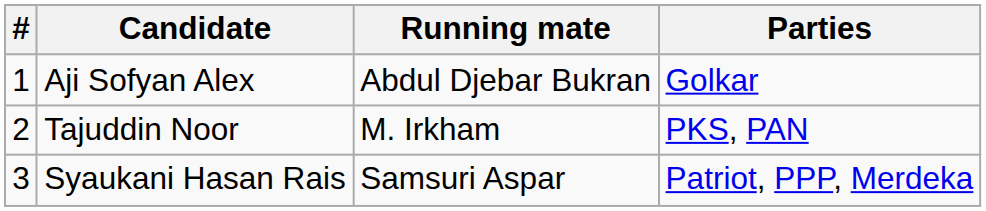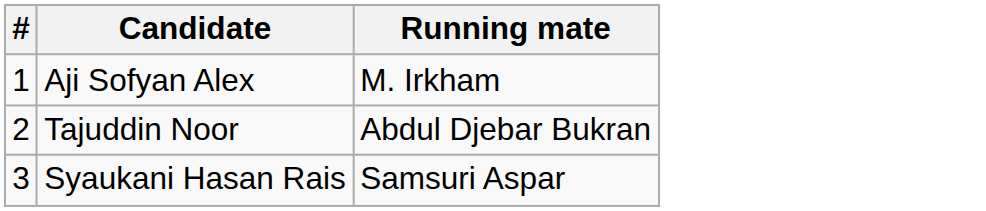 <table class="wikitable">
 <tr>
 <th>#</th>
 <th>Candidate</th>
 <th>Running mate</th>
-<th>Parties</th>
 </tr>
 <tr>
 <td>1</td>
 <td>Aji Sofyan Alex</td>
-<td>Abdul Djebar Bukran</td>
-<td><a href='#'>Golkar</a></td>
+<td>M. Irkham</td>
 </tr>
 <tr>
 <td>2</td>
 <td>Tajuddin Noor</td>
-<td>M. Irkham</td>
-<td><a href='#'>PKS</a>, <a href='#'>PAN</a></td>
+<td>Abdul Djebar Bukran</td>
 </tr>
 <tr>
 <td>3</td>
 <td>Syaukani Hasan Rais</td>
 <td>Samsuri Aspar</td>
-<td><a href='#'>Patriot</a>, <a href='#'>PPP</a>, <a href='#'>Merdeka</a></td>
 </tr>
 </table>
